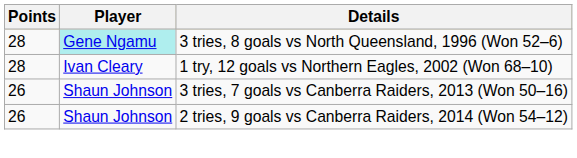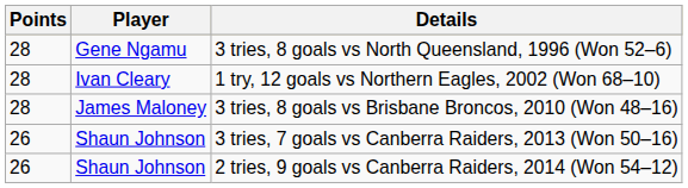 <table class="wikitable">
 <tr style="background:#bdb76b;">
 <th>Points</th>
 <th>Player</th>
 <th>Details</th>
 </tr>
 <tr>
 <td>28</td>
-<td style="background: paleturquoise;"><a href='#'>Gene Ngamu</a></td>
+<td><a href='#'>Gene Ngamu</a></td>
 <td>3 tries, 8 goals vs North Queensland, 1996 (Won 52–6)</td>
 </tr>
 <tr>
 <td>28</td>
 <td><a href='#'>Ivan Cleary</a></td>
 <td>1 try, 12 goals vs Northern Eagles, 2002 (Won 68–10)</td>
+</tr>
+<tr |->
+<td>28</td>
+<td><a href='#'>James Maloney</a></td>
+<td>3 tries, 8 goals vs Brisbane Broncos, 2010 (Won 48–16)</td>
 </tr>
 <tr |->
 <td>26</td>
 <td><a href='#'>Shaun Johnson</a></td>
 <td>3 tries, 7 goals vs Canberra Raiders, 2013 (Won 50–16)</td>
 </tr>
 <tr |->
 <td>26</td>
 <td><a href='#'>Shaun Johnson</a></td>
 <td>2 tries, 9 goals vs Canberra Raiders, 2014 (Won 54–12)</td>
 </tr>
 </table>
